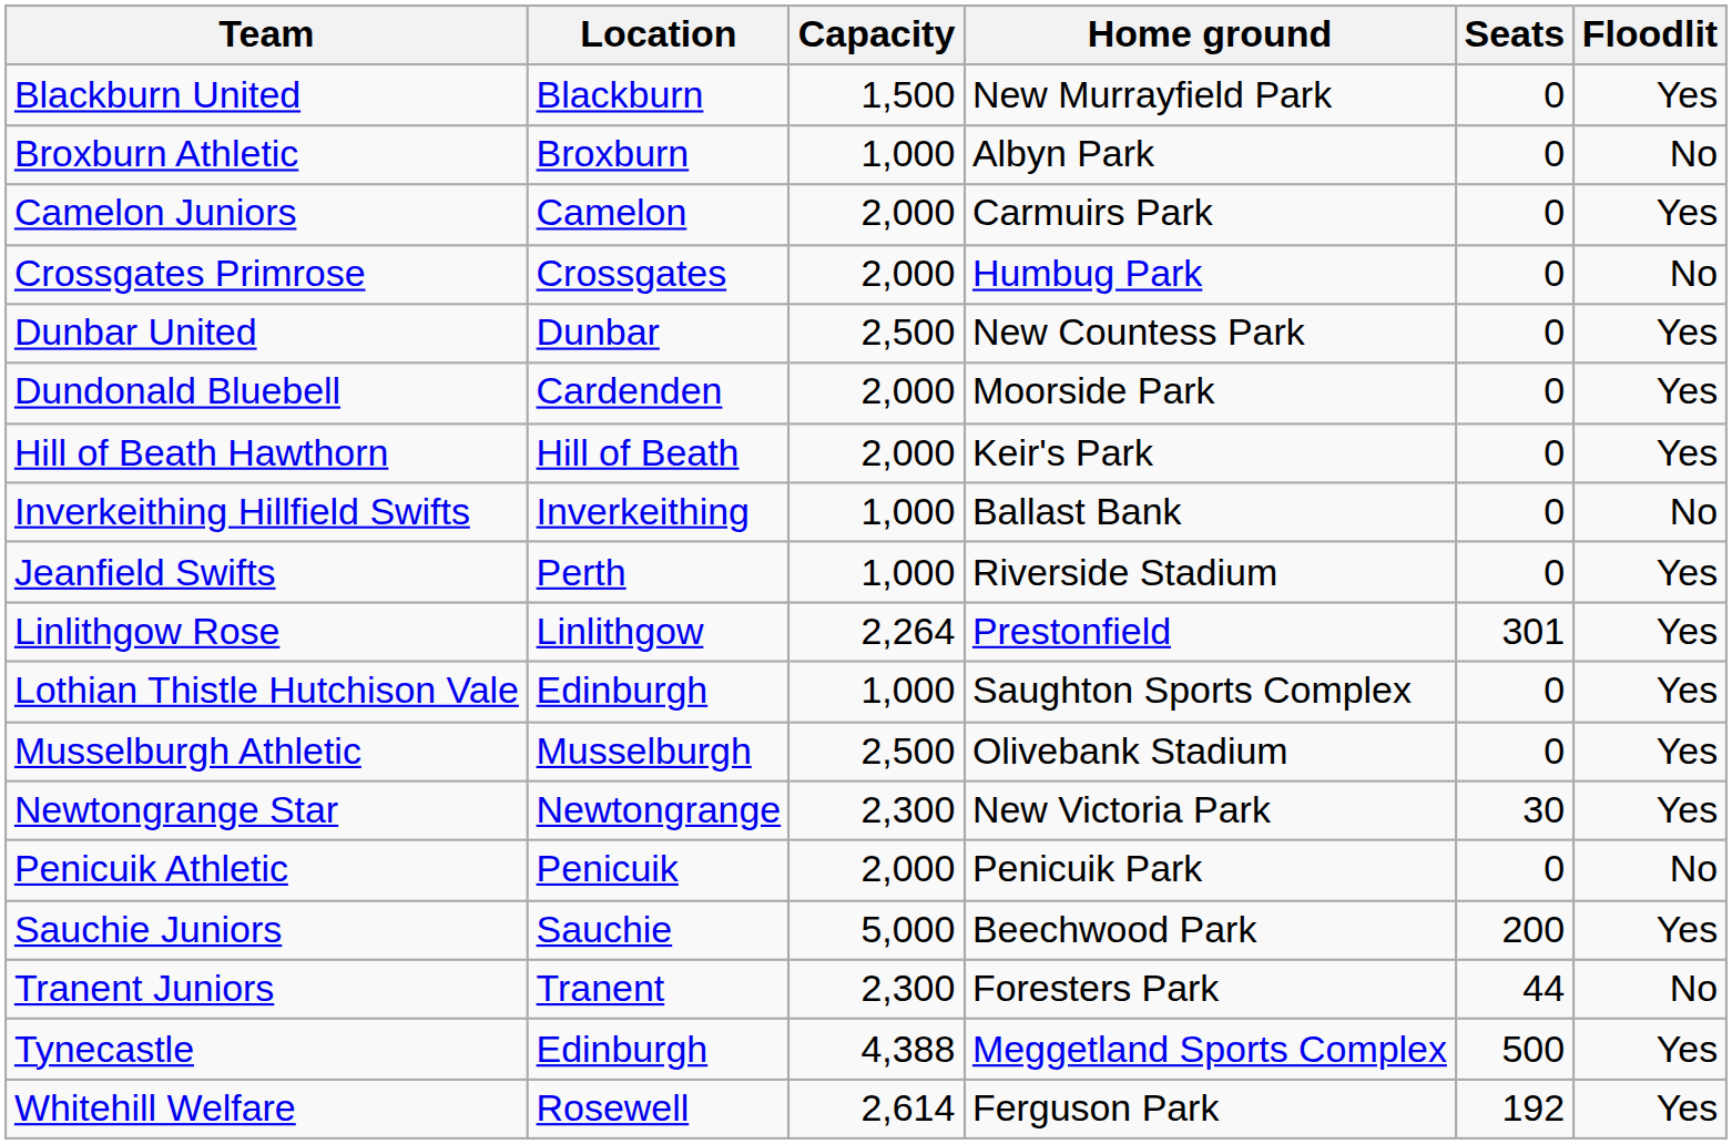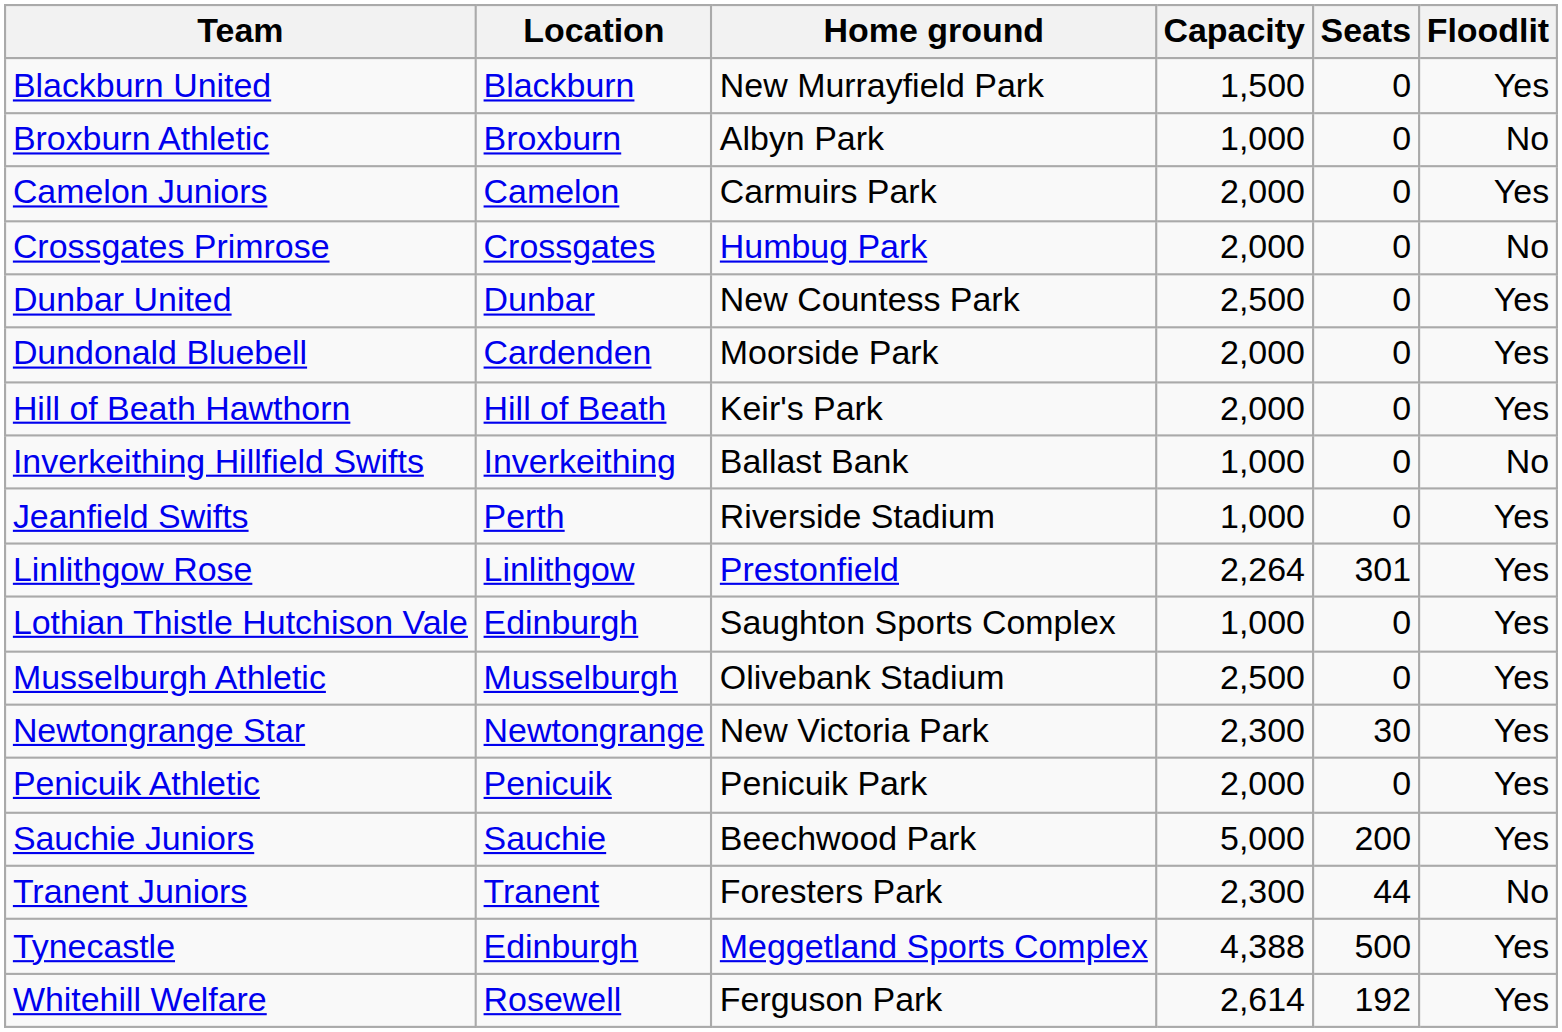 <table class="wikitable sortable">
 <tr>
 <th>Team</th>
 <th>Location</th>
+<th>Home ground</th>
 <th data-sort-type="number">Capacity</th>
-<th>Home ground</th>
 <th data-sort-type="number">Seats</th>
 <th>Floodlit</th>
 </tr>
 <tr>
 <td><a href='#'>Blackburn United</a> </td>
 <td><a href='#'>Blackburn</a></td>
+<td>New Murrayfield Park</td>
 <td align=right>1,500</td>
-<td>New Murrayfield Park</td>
 <td align=right>0</td>
 <td align=right>Yes</td>
 </tr>
 <tr>
 <td><a href='#'>Broxburn Athletic</a> </td>
 <td><a href='#'>Broxburn</a></td>
+<td>Albyn Park</td>
 <td align=right>1,000</td>
-<td>Albyn Park</td>
 <td align=right>0</td>
 <td align=right>No</td>
 </tr>
 <tr>
 <td><a href='#'>Camelon Juniors</a> </td>
 <td><a href='#'>Camelon</a></td>
+<td>Carmuirs Park</td>
 <td align=right>2,000</td>
-<td>Carmuirs Park</td>
 <td align=right>0</td>
 <td align=right>Yes</td>
 </tr>
 <tr>
 <td><a href='#'>Crossgates Primrose</a></td>
 <td><a href='#'>Crossgates</a></td>
+<td><a href='#'>Humbug Park</a></td>
 <td align=right>2,000</td>
-<td><a href='#'>Humbug Park</a></td>
 <td align=right>0</td>
 <td align=right>No</td>
 </tr>
 <tr>
 <td><a href='#'>Dunbar United</a></td>
 <td><a href='#'>Dunbar</a></td>
+<td>New Countess Park</td>
 <td align=right>2,500</td>
-<td>New Countess Park</td>
 <td align=right>0</td>
 <td align=right>Yes</td>
 </tr>
 <tr>
 <td><a href='#'>Dundonald Bluebell</a> </td>
 <td><a href='#'>Cardenden</a></td>
+<td>Moorside Park</td>
 <td align=right>2,000</td>
-<td>Moorside Park</td>
 <td align=right>0</td>
 <td align=right>Yes</td>
 </tr>
 <tr>
 <td><a href='#'>Hill of Beath Hawthorn</a> </td>
 <td><a href='#'>Hill of Beath</a></td>
+<td>Keir's Park</td>
 <td align=right>2,000</td>
-<td>Keir's Park</td>
 <td align=right>0</td>
 <td align=right>Yes</td>
 </tr>
 <tr>
 <td><a href='#'>Inverkeithing Hillfield Swifts</a></td>
 <td><a href='#'>Inverkeithing</a></td>
+<td>Ballast Bank</td>
 <td align=right>1,000</td>
-<td>Ballast Bank</td>
 <td align=right>0</td>
 <td align=right>No</td>
 </tr>
 <tr>
 <td><a href='#'>Jeanfield Swifts</a> </td>
 <td><a href='#'>Perth</a></td>
+<td>Riverside Stadium</td>
 <td align=right>1,000</td>
-<td>Riverside Stadium</td>
 <td align=right>0</td>
 <td align=right>Yes</td>
 </tr>
 <tr>
 <td><a href='#'>Linlithgow Rose</a> </td>
 <td><a href='#'>Linlithgow</a></td>
+<td><a href='#'>Prestonfield</a></td>
 <td align=right>2,264</td>
-<td><a href='#'>Prestonfield</a></td>
 <td align=right>301</td>
 <td align=right>Yes</td>
 </tr>
 <tr>
 <td><a href='#'>Lothian Thistle Hutchison Vale</a> </td>
 <td><a href='#'>Edinburgh</a></td>
+<td>Saughton Sports Complex</td>
 <td align=right>1,000</td>
-<td>Saughton Sports Complex</td>
 <td align=right>0</td>
 <td align=right>Yes</td>
 </tr>
 <tr>
 <td><a href='#'>Musselburgh Athletic</a></td>
 <td><a href='#'>Musselburgh</a></td>
+<td>Olivebank Stadium</td>
 <td align=right>2,500</td>
-<td>Olivebank Stadium</td>
 <td align=right>0</td>
 <td align=right>Yes</td>
 </tr>
 <tr>
 <td><a href='#'>Newtongrange Star</a> </td>
 <td><a href='#'>Newtongrange</a></td>
+<td>New Victoria Park</td>
 <td align=right>2,300</td>
-<td>New Victoria Park</td>
 <td align=right>30</td>
 <td align=right>Yes</td>
 </tr>
 <tr>
 <td><a href='#'>Penicuik Athletic</a> </td>
 <td><a href='#'>Penicuik</a></td>
+<td>Penicuik Park</td>
 <td align=right>2,000</td>
-<td>Penicuik Park</td>
 <td align=right>0</td>
-<td align=right>No</td>
+<td align=right>Yes</td>
 </tr>
 <tr>
 <td><a href='#'>Sauchie Juniors</a></td>
 <td><a href='#'>Sauchie</a></td>
+<td>Beechwood Park</td>
 <td align=right>5,000</td>
-<td>Beechwood Park</td>
 <td align=right>200</td>
 <td align=right>Yes</td>
 </tr>
 <tr>
 <td><a href='#'>Tranent Juniors</a> </td>
 <td><a href='#'>Tranent</a></td>
+<td>Foresters Park</td>
 <td align=right>2,300</td>
-<td>Foresters Park</td>
 <td align=right>44</td>
 <td align=right>No</td>
 </tr>
 <tr>
 <td><a href='#'>Tynecastle</a> </td>
 <td><a href='#'>Edinburgh</a></td>
+<td><a href='#'>Meggetland Sports Complex</a></td>
 <td align=right>4,388</td>
-<td><a href='#'>Meggetland Sports Complex</a></td>
 <td align=right>500</td>
 <td align=right>Yes</td>
 </tr>
 <tr>
 <td><a href='#'>Whitehill Welfare</a> </td>
 <td><a href='#'>Rosewell</a></td>
+<td>Ferguson Park</td>
 <td align=right>2,614</td>
-<td>Ferguson Park</td>
 <td align=right>192</td>
 <td align=right>Yes</td>
 </tr>
 </table>
